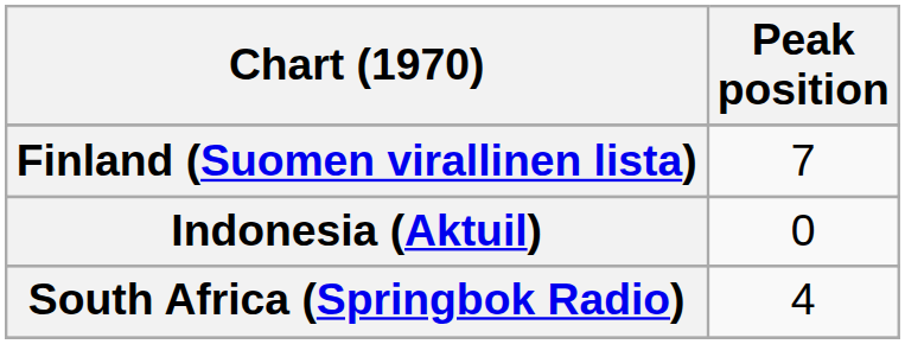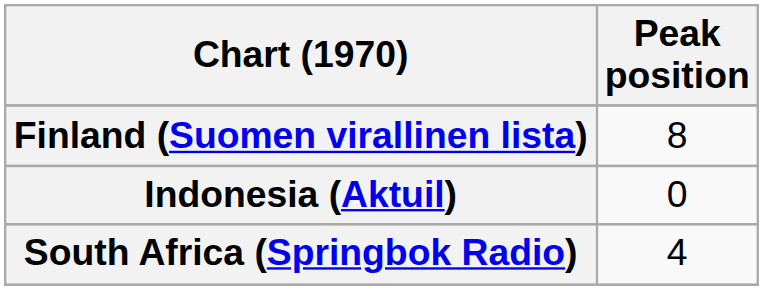 <table class="wikitable sortable plainrowheaders" style="text-align:center">
 <tr>
 <th scope="col">Chart (1970)</th>
 <th scope="col">Peak<br>position</th>
 </tr>
 <tr>
 </tr>
 <tr>
 </tr>
 <tr>
 </tr>
 <tr>
 </tr>
 <tr>
 </tr>
 <tr>
 <th scope="row">Finland (<a href='#'>Suomen virallinen lista</a>)</th>
-<td>7</td>
+<td>8</td>
 </tr>
 <tr>
 </tr>
 <tr>
 <th scope="row">Indonesia (<a href='#'>Aktuil</a>)</th>
 <td>0</td>
 </tr>
 <tr>
 </tr>
 <tr>
 </tr>
 <tr>
 </tr>
 <tr>
 </tr>
 <tr>
 </tr>
 <tr>
 <th scope="row">South Africa (<a href='#'>Springbok Radio</a>)</th>
 <td>4</td>
 </tr>
 <tr>
 </tr>
 <tr>
 </tr>
 <tr>
 </tr>
 <tr>
 </tr>
 <tr>
 </tr>
 <tr>
 </tr>
 </table>
